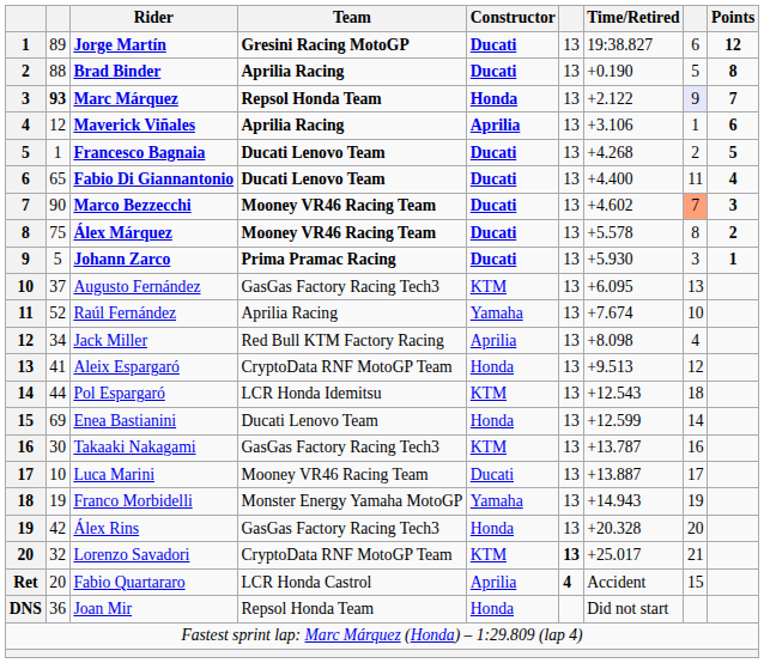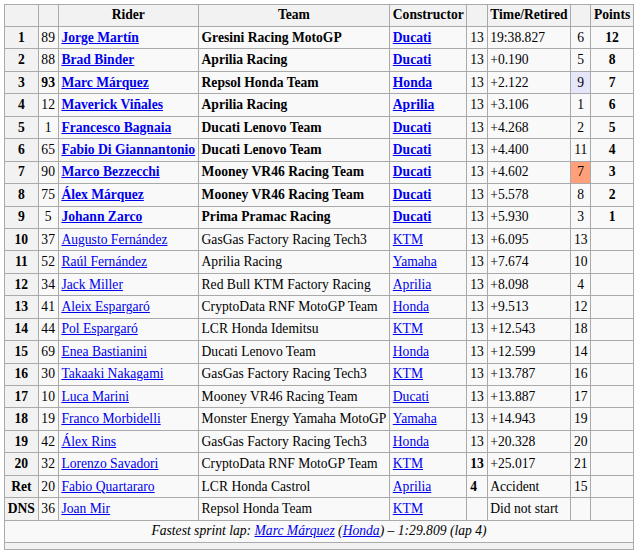 <table class="wikitable sortable" style="font-size: 85%;">
 <tr>
 <th scope="col"></th>
 <th scope="col"></th>
 <th scope="col">Rider</th>
 <th scope="col">Team</th>
 <th scope="col">Constructor</th>
 <th scope="col" class="unsortable"></th>
 <th scope="col" class="unsortable">Time/Retired</th>
 <th scope="col"></th>
 <th scope="col">Points</th>
 </tr>
 <tr>
 <th scope="row">1</th>
 <td align="center">89</td>
 <td data-sort-value="mart"> <strong><a href='#'>Jorge Martín</a></strong></td>
 <td><strong>Gresini Racing MotoGP</strong></td>
 <td><strong><a href='#'>Ducati</a></strong></td>
 <td>13</td>
 <td>19:38.827</td>
 <td align="center">6</td>
 <td align="center"><strong>12</strong></td>
 </tr>
 <tr>
 <th scope="row">2</th>
 <td align="center">88</td>
 <td data-sort-value="bin"> <strong><a href='#'>Brad Binder</a></strong></td>
 <td><strong>Aprilia Racing</strong></td>
 <td><strong><a href='#'>Ducati</a></strong></td>
 <td>13</td>
 <td>+0.190</td>
 <td align="center">5</td>
 <td align="center"><strong>8</strong></td>
 </tr>
 <tr>
 <th scope="row">3</th>
 <td align="center"><strong>93</strong></td>
 <td data-sort-value="marqm"> <strong><a href='#'>Marc Márquez</a></strong></td>
 <td><strong>Repsol Honda Team</strong></td>
 <td><strong><a href='#'>Honda</a></strong></td>
 <td>13</td>
 <td>+2.122</td>
 <td align="center" style="background: lavender;">9</td>
 <td align="center"><strong>7</strong></td>
 </tr>
 <tr>
 <th scope="row">4</th>
 <td align="center">12</td>
 <td data-sort-value="vin"> <strong><a href='#'>Maverick Viñales</a></strong></td>
 <td><strong>Aprilia Racing</strong></td>
 <td><strong><a href='#'>Aprilia</a></strong></td>
 <td>13</td>
 <td>+3.106</td>
 <td align="center">1</td>
 <td align="center"><strong>6</strong></td>
 </tr>
 <tr>
 <th scope="row">5</th>
 <td align="center">1</td>
 <td data-sort-value="bag"> <strong><a href='#'>Francesco Bagnaia</a></strong></td>
 <td><strong>Ducati Lenovo Team</strong></td>
 <td><strong><a href='#'>Ducati</a></strong></td>
 <td>13</td>
 <td>+4.268</td>
 <td align="center">2</td>
 <td align="center"><strong>5</strong></td>
 </tr>
 <tr>
 <th scope="row">6</th>
 <td align="center">65</td>
 <td data-sort-value="dig"> <strong><a href='#'>Fabio Di Giannantonio</a></strong></td>
 <td><strong>Ducati Lenovo Team</strong></td>
 <td><strong><a href='#'>Ducati</a></strong></td>
 <td>13</td>
 <td>+4.400</td>
 <td align="center">11</td>
 <td align="center"><strong>4</strong></td>
 </tr>
 <tr>
 <th scope="row">7</th>
 <td align="center">90</td>
 <td data-sort-value="bez"> <strong><a href='#'>Marco Bezzecchi</a></strong></td>
 <td><strong>Mooney VR46 Racing Team</strong></td>
 <td><strong><a href='#'>Ducati</a></strong></td>
 <td>13</td>
 <td>+4.602</td>
 <td align="center" style="background: lightsalmon;">7</td>
 <td align="center"><strong>3</strong></td>
 </tr>
 <tr>
 <th scope="row">8</th>
 <td align="center">75</td>
 <td data-sort-value="marqa"> <strong><a href='#'>Álex Márquez</a></strong></td>
 <td><strong>Mooney VR46 Racing Team</strong></td>
 <td><strong><a href='#'>Ducati</a></strong></td>
 <td>13</td>
 <td>+5.578</td>
 <td align="center">8</td>
 <td align="center"><strong>2</strong></td>
 </tr>
 <tr>
 <th scope="row">9</th>
 <td align="center">5</td>
 <td data-sort-value="zar"> <strong><a href='#'>Johann Zarco</a></strong></td>
 <td><strong>Prima Pramac Racing</strong></td>
 <td><strong><a href='#'>Ducati</a></strong></td>
 <td>13</td>
 <td>+5.930</td>
 <td align="center">3</td>
 <td align="center"><strong>1</strong></td>
 </tr>
 <tr>
 <th scope="row">10</th>
 <td align="center">37</td>
 <td data-sort-value="fera"> <a href='#'>Augusto Fernández</a></td>
 <td>GasGas Factory Racing Tech3</td>
 <td><a href='#'>KTM</a></td>
 <td>13</td>
 <td>+6.095</td>
 <td align="center">13</td>
 <td align="center"></td>
 </tr>
 <tr>
 <th scope="row">11</th>
 <td align="center">52</td>
 <td data-sort-value="ferr"> <a href='#'>Raúl Fernández</a></td>
 <td>Aprilia Racing</td>
 <td><a href='#'>Yamaha</a></td>
 <td>13</td>
 <td>+7.674</td>
 <td align="center">10</td>
 <td></td>
 </tr>
 <tr>
 <th scope="row">12</th>
 <td align="center">34</td>
 <td data-sort-value="mil"> <a href='#'>Jack Miller</a></td>
 <td>Red Bull KTM Factory Racing</td>
 <td><a href='#'>Aprilia</a></td>
 <td>13</td>
 <td>+8.098</td>
 <td align="center">4</td>
 <td align="center"></td>
 </tr>
 <tr>
 <th scope="row">13</th>
 <td align="center">41</td>
 <td data-sort-value="espa"> <a href='#'>Aleix Espargaró</a></td>
 <td>CryptoData RNF MotoGP Team</td>
 <td><a href='#'>Honda</a></td>
 <td>13</td>
 <td>+9.513</td>
 <td align="center">12</td>
 <td align="center"></td>
 </tr>
 <tr>
 <th scope="row">14</th>
 <td align="center">44</td>
 <td data-sort-value="espp"> <a href='#'>Pol Espargaró</a></td>
 <td>LCR Honda Idemitsu</td>
 <td><a href='#'>KTM</a></td>
 <td>13</td>
 <td>+12.543</td>
 <td align="center">18</td>
 <td align="center"></td>
 </tr>
 <tr>
 <th scope="row">15</th>
 <td align="center">69</td>
 <td data-sort-value="bas"> <a href='#'>Enea Bastianini</a></td>
 <td>Ducati Lenovo Team</td>
 <td><a href='#'>Honda</a></td>
 <td>13</td>
 <td>+12.599</td>
 <td align="center">14</td>
 <td align="center"></td>
 </tr>
 <tr>
 <th scope="row">16</th>
 <td align="center">30</td>
 <td data-sort-value="nak"> <a href='#'>Takaaki Nakagami</a></td>
 <td>GasGas Factory Racing Tech3</td>
 <td><a href='#'>KTM</a></td>
 <td>13</td>
 <td>+13.787</td>
 <td align="center">16</td>
 <td align="center"></td>
 </tr>
 <tr>
 <th scope="row">17</th>
 <td align="center">10</td>
 <td data-sort-value="mari"> <a href='#'>Luca Marini</a></td>
 <td>Mooney VR46 Racing Team</td>
 <td><a href='#'>Ducati</a></td>
 <td>13</td>
 <td>+13.887</td>
 <td align="center">17</td>
 <td align="center"></td>
 </tr>
 <tr>
 <th scope="row">18</th>
 <td align="center">19</td>
 <td data-sort-value="mor"> <a href='#'>Franco Morbidelli</a></td>
 <td>Monster Energy Yamaha MotoGP</td>
 <td><a href='#'>Yamaha</a></td>
 <td>13</td>
 <td>+14.943</td>
 <td align="center">19</td>
 <td align="center"></td>
 </tr>
 <tr>
 <th scope="row">19</th>
 <td align="center">42</td>
 <td data-sort-value="rin"> <a href='#'>Álex Rins</a></td>
 <td>GasGas Factory Racing Tech3</td>
 <td><a href='#'>Honda</a></td>
 <td>13</td>
 <td>+20.328</td>
 <td align="center">20</td>
 <td align="center"></td>
 </tr>
 <tr>
 <th scope="row">20</th>
 <td align="center">32</td>
 <td data-sort-value="sav"> <a href='#'>Lorenzo Savadori</a></td>
 <td>CryptoData RNF MotoGP Team</td>
 <td><a href='#'>KTM</a></td>
 <td><strong>13</strong></td>
 <td>+25.017</td>
 <td align="center">21</td>
 <td align="center"></td>
 </tr>
 <tr>
 <th scope="row">Ret</th>
 <td align="center">20</td>
 <td data-sort-value="qua"> <a href='#'>Fabio Quartararo</a></td>
 <td>LCR Honda Castrol</td>
 <td><a href='#'>Aprilia</a></td>
 <td><strong>4</strong></td>
 <td>Accident</td>
 <td align="center">15</td>
 <td align="center"></td>
 </tr>
 <tr>
 <th scope="row">DNS</th>
 <td align="center">36</td>
 <td data-sort-value="mir"> <a href='#'>Joan Mir</a></td>
 <td>Repsol Honda Team</td>
-<td><a href='#'>Honda</a></td>
+<td><a href='#'>KTM</a></td>
 <td></td>
 <td>Did not start</td>
 <td align="center"></td>
 <td></td>
 </tr>
 <tr class="sortbottom">
 <td colspan="9" style="text-align:center"><em>Fastest sprint lap:  <a href='#'>Marc Márquez</a> (<a href='#'>Honda</a>) – 1:29.809 (lap 4)</em></td>
 </tr>
 <tr>
 <th colspan=9></th>
 </tr>
 </table>
